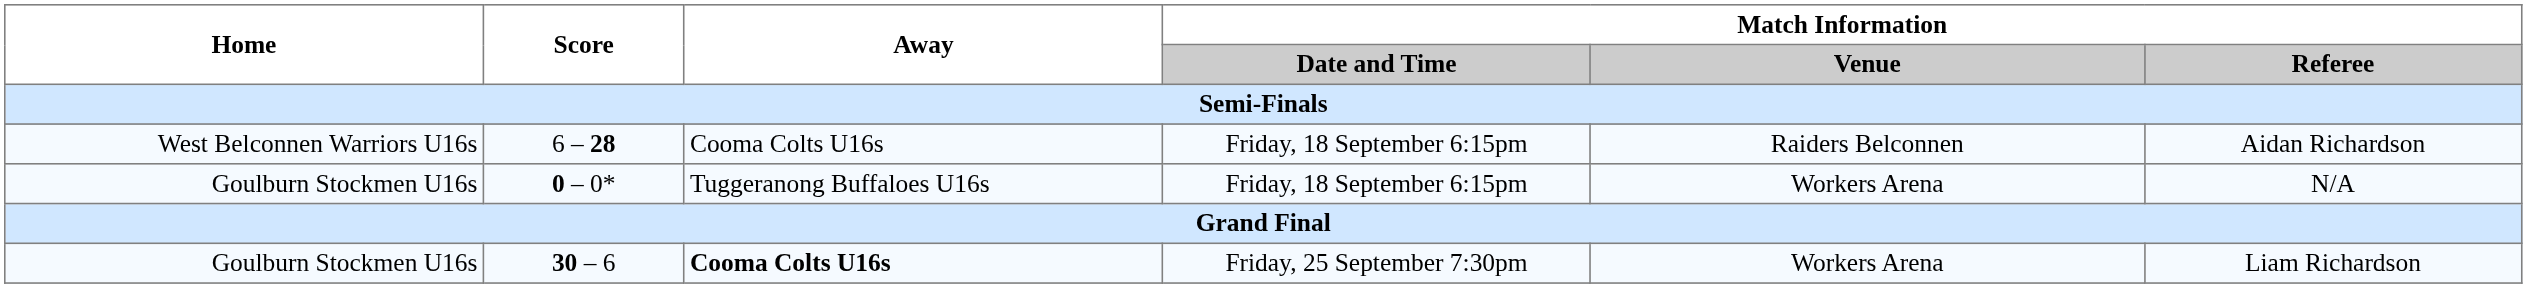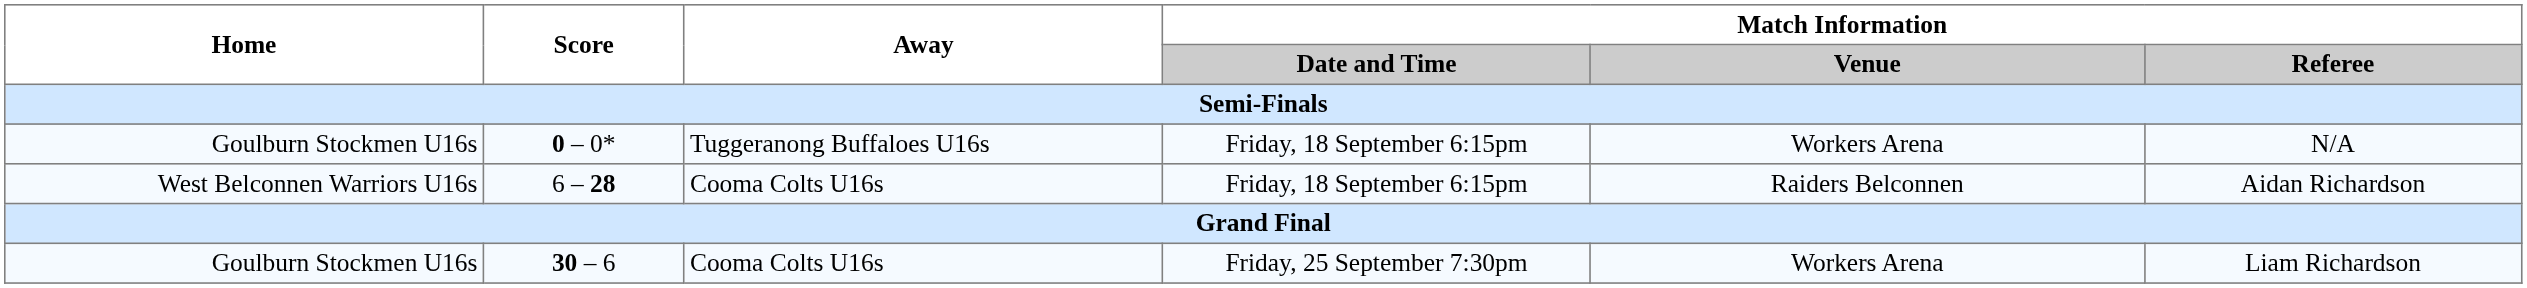 <table width="100%" cellspacing="0" cellpadding="3" border="1" style="border-collapse:collapse;  text-align:center;">
 <tr>
 <th rowspan="2" width="19%">Home</th>
 <th rowspan="2" width="8%">Score</th>
 <th rowspan="2" width="19%">Away</th>
 <th colspan="3">Match Information</th>
 </tr>
 <tr bgcolor="#CCCCCC">
 <th width="17%">Date and Time</th>
 <th width="22%">Venue</th>
 <th width="50%">Referee</th>
 </tr>
 <tr style="background:#d0e7ff;">
 <td colspan="6"><strong>Semi-Finals</strong></td>
 </tr>
 <tr style="text-align:center; background:#f5faff;">
+<td align="right">Goulburn Stockmen U16s </td>
+<td><strong>0</strong> – 0*</td>
+<td align="left"> Tuggeranong Buffaloes U16s</td>
+<td>Friday, 18 September 6:15pm</td>
+<td>Workers Arena</td>
+<td>N/A</td>
+</tr>
+<tr style="text-align:center; background:#f5faff;">
 <td align="right">West Belconnen Warriors U16s </td>
 <td>6 – <strong>28</strong></td>
 <td align="left"> Cooma Colts U16s</td>
 <td>Friday, 18 September 6:15pm</td>
 <td>Raiders Belconnen</td>
 <td>Aidan Richardson</td>
 </tr>
-<tr style="text-align:center; background:#f5faff;">
-<td align="right">Goulburn Stockmen U16s </td>
-<td><strong>0</strong> – 0*</td>
-<td align="left"> Tuggeranong Buffaloes U16s</td>
-<td>Friday, 18 September 6:15pm</td>
-<td>Workers Arena</td>
-<td>N/A</td>
-</tr>
 <tr style="background:#d0e7ff;">
 <td colspan="6"><strong>Grand Final</strong></td>
 </tr>
 <tr style="text-align:center; background:#f5faff;">
 <td align="right">Goulburn Stockmen U16s </td>
 <td><strong>30</strong> – 6</td>
-<td align="left"><strong> Cooma Colts U16s</strong></td>
+<td align="left"> Cooma Colts U16s</td>
 <td>Friday, 25 September 7:30pm</td>
 <td>Workers Arena</td>
 <td>Liam Richardson</td>
 </tr>
 </table>
